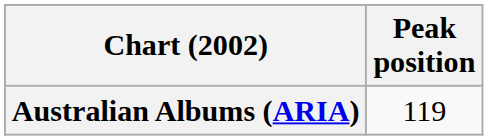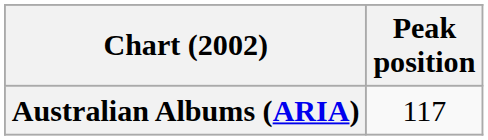 <table class="wikitable plainrowheaders">
 <tr>
 <th scope="col">Chart (2002)</th>
 <th scope="col">Peak<br>position</th>
 </tr>
 <tr>
 <th scope="row">Australian Albums (<a href='#'>ARIA</a>)</th>
-<td align="center">119</td>
+<td align="center">117</td>
 </tr>
 </table>
